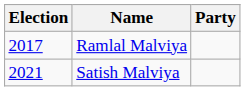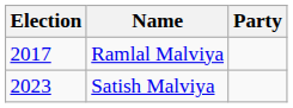 <table class="wikitable sortable">
 <tr>
 <th>Election</th>
 <th>Name</th>
 <th colspan=2>Party</th>
 </tr>
 <tr>
 <td><a href='#'>2017</a></td>
 <td><a href='#'>Ramlal Malviya</a></td>
 <td></td>
 </tr>
 <tr>
-<td><a href='#'>2021</a></td>
+<td><a href='#'>2023</a></td>
 <td><a href='#'>Satish Malviya</a></td>
 <td></td>
 </tr>
 </table>
